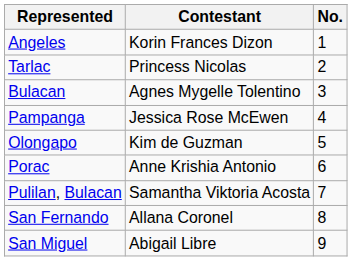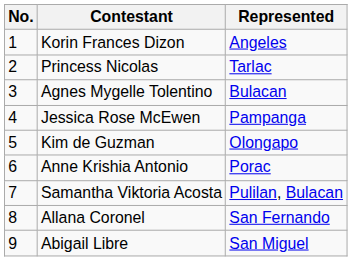 <table class="sortable wikitable">
 <tr>
+<th>No.</th>
+<th>Contestant</th>
 <th>Represented</th>
-<th>Contestant</th>
-<th>No.</th>
 </tr>
 <tr>
+<td>1</td>
+<td>Korin Frances Dizon</td>
 <td><a href='#'>Angeles</a></td>
-<td>Korin Frances Dizon</td>
-<td>1</td>
 </tr>
 <tr>
+<td>2</td>
+<td>Princess Nicolas</td>
 <td><a href='#'>Tarlac</a></td>
-<td>Princess Nicolas</td>
-<td>2</td>
 </tr>
 <tr>
+<td>3</td>
+<td>Agnes Mygelle Tolentino</td>
 <td><a href='#'>Bulacan</a></td>
-<td>Agnes Mygelle Tolentino</td>
-<td>3</td>
 </tr>
 <tr>
+<td>4</td>
+<td>Jessica Rose McEwen</td>
 <td><a href='#'>Pampanga</a></td>
-<td>Jessica Rose McEwen</td>
-<td>4</td>
 </tr>
 <tr>
+<td>5</td>
+<td>Kim de Guzman</td>
 <td><a href='#'>Olongapo</a></td>
-<td>Kim de Guzman</td>
-<td>5</td>
 </tr>
 <tr>
+<td>6</td>
+<td>Anne Krishia Antonio</td>
 <td><a href='#'>Porac</a></td>
-<td>Anne Krishia Antonio</td>
-<td>6</td>
 </tr>
 <tr>
+<td>7</td>
+<td>Samantha Viktoria Acosta</td>
 <td><a href='#'>Pulilan</a>, <a href='#'>Bulacan</a></td>
-<td>Samantha Viktoria Acosta</td>
-<td>7</td>
 </tr>
 <tr>
+<td>8</td>
+<td>Allana Coronel</td>
 <td><a href='#'>San Fernando</a></td>
-<td>Allana Coronel</td>
-<td>8</td>
 </tr>
 <tr>
+<td>9</td>
+<td>Abigail Libre</td>
 <td><a href='#'>San Miguel</a></td>
-<td>Abigail Libre</td>
-<td>9</td>
 </tr>
 </table>
